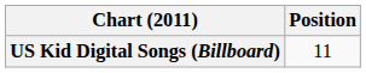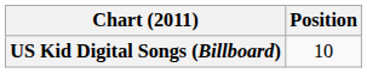 <table class="wikitable plainrowheaders" style="text-align:center">
 <tr>
 <th>Chart (2011)</th>
 <th>Position</th>
 </tr>
 <tr>
 <th scope="row">US Kid Digital Songs (<em>Billboard</em>)</th>
-<td>11</td>
+<td>10</td>
 </tr>
 </table>
